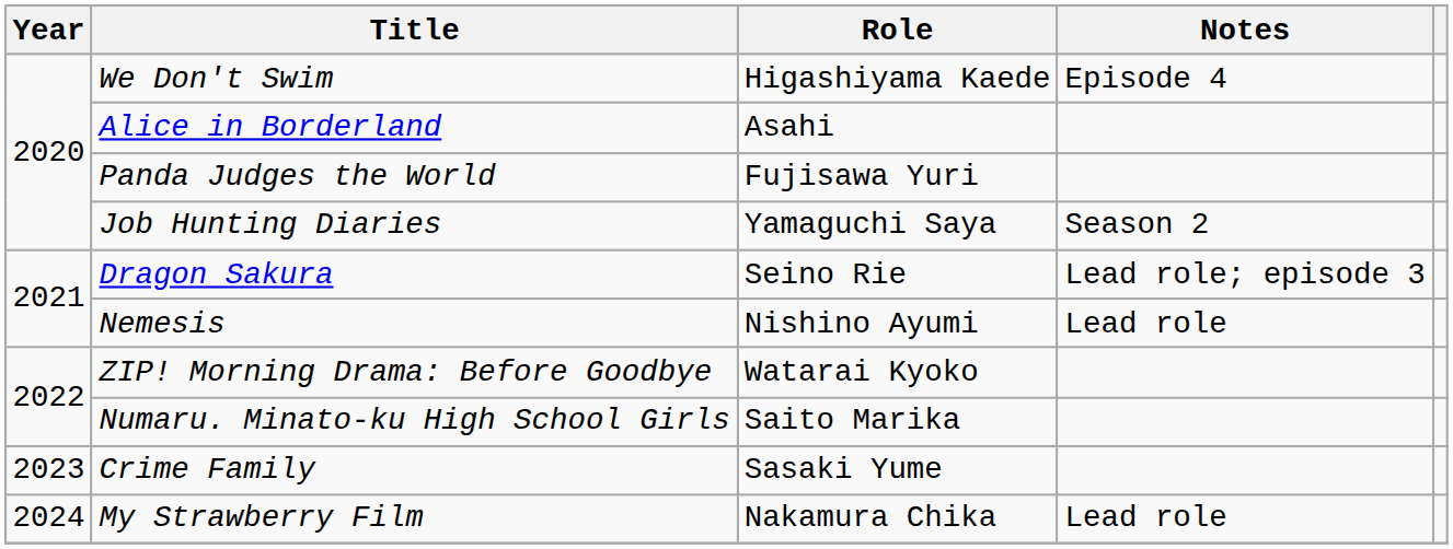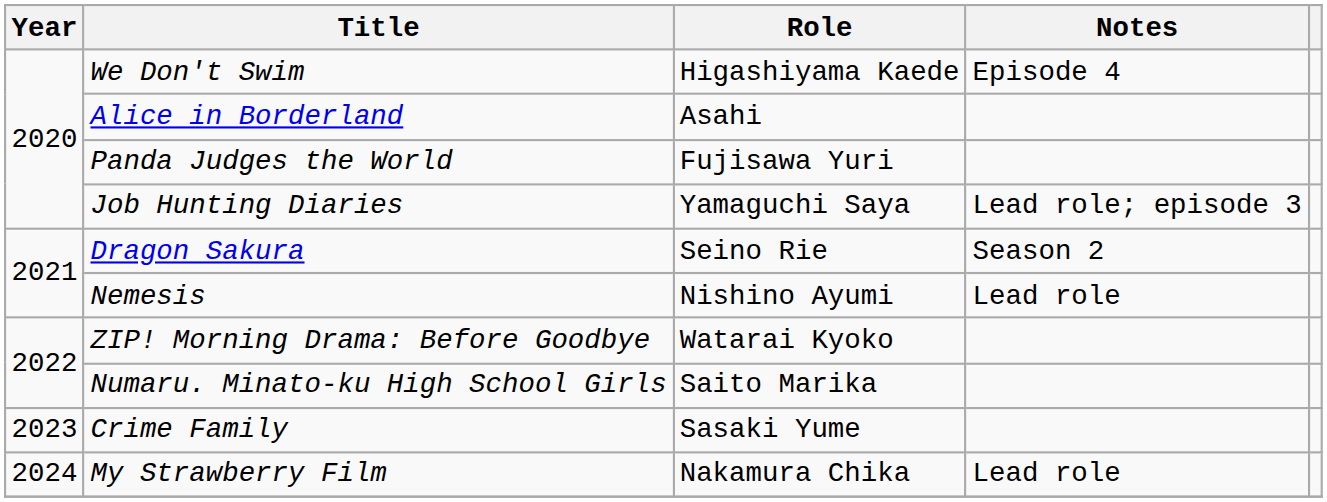 <table class="wikitable sortable">
 <tr>
 <th>Year</th>
 <th>Title</th>
 <th>Role</th>
 <th class="unsortable">Notes</th>
 <th class="unsortable"></th>
 </tr>
 <tr>
 <td rowspan=4>2020</td>
 <td><em>We Don't Swim</em></td>
 <td>Higashiyama Kaede</td>
 <td>Episode 4</td>
 <td></td>
 </tr>
 <tr>
 <td><em><a href='#'>Alice in Borderland</a></em></td>
 <td>Asahi</td>
 <td></td>
 <td></td>
 </tr>
 <tr>
 <td><em>Panda Judges the World</em></td>
 <td>Fujisawa Yuri</td>
 <td></td>
 <td></td>
 </tr>
 <tr>
 <td><em>Job Hunting Diaries</em></td>
 <td>Yamaguchi Saya</td>
-<td>Season 2</td>
+<td>Lead role; episode 3</td>
 <td></td>
 </tr>
 <tr>
 <td rowspan=2>2021</td>
 <td><em><a href='#'>Dragon Sakura</a></em></td>
 <td>Seino Rie</td>
-<td>Lead role; episode 3</td>
+<td>Season 2</td>
 <td></td>
 </tr>
 <tr>
 <td><em>Nemesis</em></td>
 <td>Nishino Ayumi</td>
 <td>Lead role</td>
 <td></td>
 </tr>
 <tr>
 <td rowspan=2>2022</td>
 <td><em>ZIP! Morning Drama: Before Goodbye</em></td>
 <td>Watarai Kyoko</td>
 <td></td>
 <td></td>
 </tr>
 <tr>
 <td><em>Numaru. Minato-ku High School Girls</em></td>
 <td>Saito Marika</td>
 <td></td>
 <td></td>
 </tr>
 <tr>
 <td>2023</td>
 <td><em>Crime Family</em></td>
 <td>Sasaki Yume</td>
 <td></td>
 <td></td>
 </tr>
 <tr>
 <td>2024</td>
 <td><em>My Strawberry Film</em></td>
 <td>Nakamura Chika</td>
 <td>Lead role</td>
 <td></td>
 </tr>
 <tr>
 </tr>
 </table>
